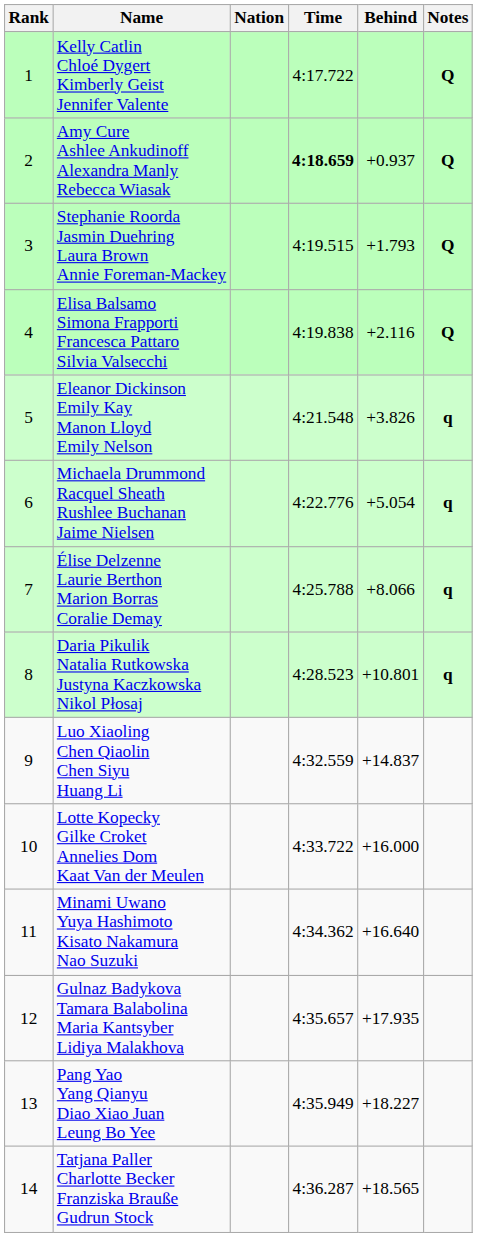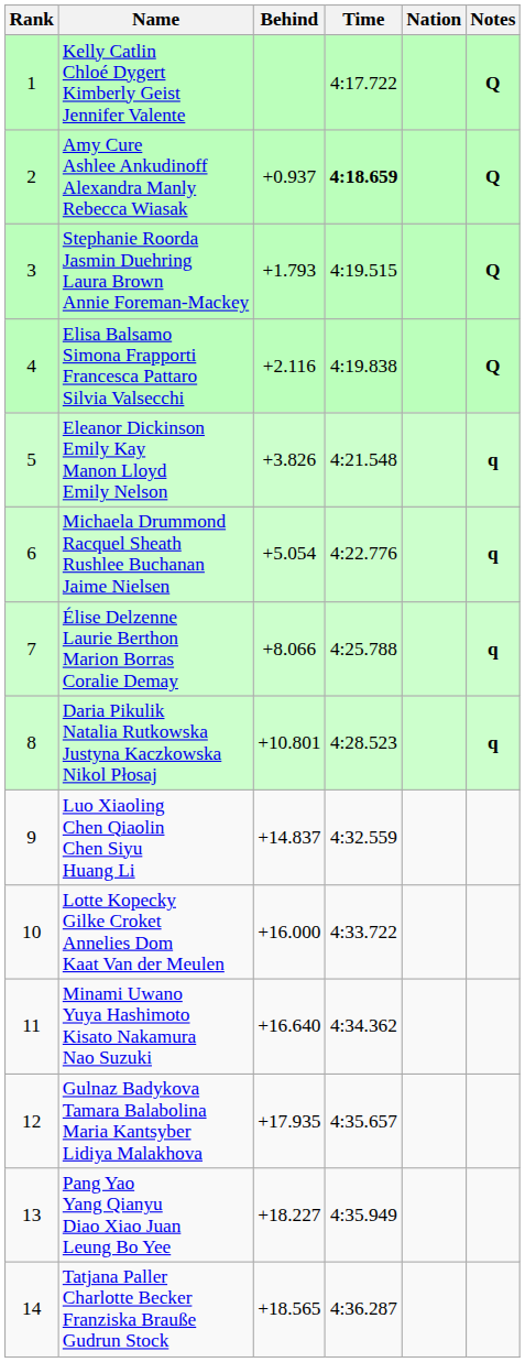 <table class="wikitable sortable" style="text-align:center">
 <tr>
 <th>Rank</th>
 <th>Name</th>
+<th>Behind</th>
+<th>Time</th>
 <th>Nation</th>
-<th>Time</th>
-<th>Behind</th>
 <th>Notes</th>
 </tr>
 <tr bgcolor=bbffbb>
 <td>1</td>
 <td align=left><a href='#'>Kelly Catlin</a><br><a href='#'>Chloé Dygert</a><br><a href='#'>Kimberly Geist</a><br><a href='#'>Jennifer Valente</a></td>
+<td></td>
+<td>4:17.722</td>
 <td align=left></td>
-<td>4:17.722</td>
-<td></td>
 <td><strong>Q</strong></td>
 </tr>
 <tr bgcolor=bbffbb>
 <td>2</td>
 <td align=left><a href='#'>Amy Cure</a><br><a href='#'>Ashlee Ankudinoff</a><br><a href='#'>Alexandra Manly</a><br><a href='#'>Rebecca Wiasak</a></td>
+<td>+0.937</td>
+<td><strong>4:18.659</strong></td>
 <td align=left></td>
-<td><strong>4:18.659</strong></td>
-<td>+0.937</td>
 <td><strong>Q</strong></td>
 </tr>
 <tr bgcolor=bbffbb>
 <td>3</td>
 <td align=left><a href='#'>Stephanie Roorda</a><br><a href='#'>Jasmin Duehring</a><br><a href='#'>Laura Brown</a><br><a href='#'>Annie Foreman-Mackey</a></td>
+<td>+1.793</td>
+<td>4:19.515</td>
 <td align=left></td>
-<td>4:19.515</td>
-<td>+1.793</td>
 <td><strong>Q</strong></td>
 </tr>
 <tr bgcolor=bbffbb>
 <td>4</td>
 <td align=left><a href='#'>Elisa Balsamo</a><br><a href='#'>Simona Frapporti</a><br><a href='#'>Francesca Pattaro</a><br><a href='#'>Silvia Valsecchi</a></td>
+<td>+2.116</td>
+<td>4:19.838</td>
 <td align=left></td>
-<td>4:19.838</td>
-<td>+2.116</td>
 <td><strong>Q</strong></td>
 </tr>
 <tr bgcolor=ccffcc>
 <td>5</td>
 <td align=left><a href='#'>Eleanor Dickinson</a><br><a href='#'>Emily Kay</a><br><a href='#'>Manon Lloyd</a><br><a href='#'>Emily Nelson</a></td>
+<td>+3.826</td>
+<td>4:21.548</td>
 <td align=left></td>
-<td>4:21.548</td>
-<td>+3.826</td>
 <td><strong>q</strong></td>
 </tr>
 <tr bgcolor=ccffcc>
 <td>6</td>
 <td align=left><a href='#'>Michaela Drummond</a><br><a href='#'>Racquel Sheath</a><br><a href='#'>Rushlee Buchanan</a><br><a href='#'>Jaime Nielsen</a></td>
+<td>+5.054</td>
+<td>4:22.776</td>
 <td align=left></td>
-<td>4:22.776</td>
-<td>+5.054</td>
 <td><strong>q</strong></td>
 </tr>
 <tr bgcolor=ccffcc>
 <td>7</td>
 <td align=left><a href='#'>Élise Delzenne</a><br><a href='#'>Laurie Berthon</a><br><a href='#'>Marion Borras</a><br><a href='#'>Coralie Demay</a></td>
+<td>+8.066</td>
+<td>4:25.788</td>
 <td align=left></td>
-<td>4:25.788</td>
-<td>+8.066</td>
 <td><strong>q</strong></td>
 </tr>
 <tr bgcolor=ccffcc>
 <td>8</td>
 <td align=left><a href='#'>Daria Pikulik</a><br><a href='#'>Natalia Rutkowska</a><br><a href='#'>Justyna Kaczkowska</a><br><a href='#'>Nikol Płosaj</a></td>
+<td>+10.801</td>
+<td>4:28.523</td>
 <td align=left></td>
-<td>4:28.523</td>
-<td>+10.801</td>
 <td><strong>q</strong></td>
 </tr>
 <tr>
 <td>9</td>
 <td align=left><a href='#'>Luo Xiaoling</a><br><a href='#'>Chen Qiaolin</a><br><a href='#'>Chen Siyu</a><br><a href='#'>Huang Li</a></td>
+<td>+14.837</td>
+<td>4:32.559</td>
 <td align=left></td>
-<td>4:32.559</td>
-<td>+14.837</td>
 <td></td>
 </tr>
 <tr>
 <td>10</td>
 <td align=left><a href='#'>Lotte Kopecky</a><br><a href='#'>Gilke Croket</a><br><a href='#'>Annelies Dom</a><br><a href='#'>Kaat Van der Meulen</a></td>
+<td>+16.000</td>
+<td>4:33.722</td>
 <td align=left></td>
-<td>4:33.722</td>
-<td>+16.000</td>
 <td></td>
 </tr>
 <tr>
 <td>11</td>
 <td align=left><a href='#'>Minami Uwano</a><br><a href='#'>Yuya Hashimoto</a><br><a href='#'>Kisato Nakamura</a><br><a href='#'>Nao Suzuki</a></td>
+<td>+16.640</td>
+<td>4:34.362</td>
 <td align=left></td>
-<td>4:34.362</td>
-<td>+16.640</td>
 <td></td>
 </tr>
 <tr>
 <td>12</td>
 <td align=left><a href='#'>Gulnaz Badykova</a><br><a href='#'>Tamara Balabolina</a><br><a href='#'>Maria Kantsyber</a><br><a href='#'>Lidiya Malakhova</a></td>
+<td>+17.935</td>
+<td>4:35.657</td>
 <td align=left></td>
-<td>4:35.657</td>
-<td>+17.935</td>
 <td></td>
 </tr>
 <tr>
 <td>13</td>
 <td align=left><a href='#'>Pang Yao</a><br><a href='#'>Yang Qianyu</a><br><a href='#'>Diao Xiao Juan</a><br><a href='#'>Leung Bo Yee</a></td>
+<td>+18.227</td>
+<td>4:35.949</td>
 <td align=left></td>
-<td>4:35.949</td>
-<td>+18.227</td>
 <td></td>
 </tr>
 <tr>
 <td>14</td>
 <td align=left><a href='#'>Tatjana Paller</a><br><a href='#'>Charlotte Becker</a><br><a href='#'>Franziska Brauße</a><br><a href='#'>Gudrun Stock</a></td>
+<td>+18.565</td>
+<td>4:36.287</td>
 <td align=left></td>
-<td>4:36.287</td>
-<td>+18.565</td>
 <td></td>
 </tr>
 </table>
